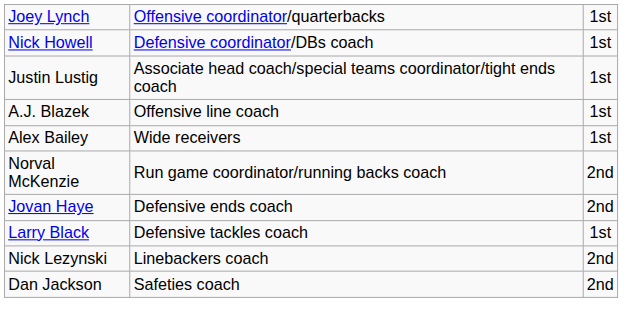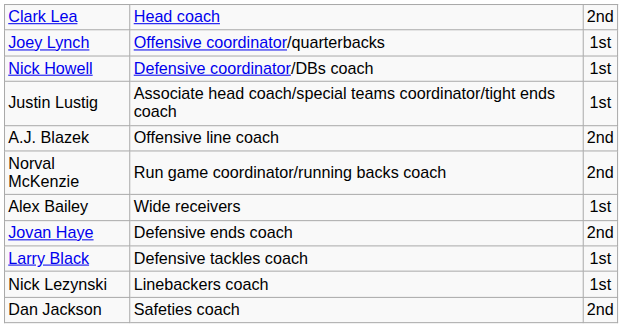 <table class="wikitable">
 <tr>
+</tr>
+<tr>
+<td><a href='#'>Clark Lea</a></td>
+<td><a href='#'>Head coach</a></td>
+<td align=center>2nd</td>
 </tr>
 <tr>
 <td><a href='#'>Joey Lynch</a></td>
 <td><a href='#'>Offensive coordinator</a>/quarterbacks</td>
 <td align=center>1st</td>
 </tr>
 <tr>
 <td><a href='#'>Nick Howell</a></td>
 <td><a href='#'>Defensive coordinator</a>/DBs coach</td>
 <td align=center>1st</td>
 </tr>
 <tr>
 <td>Justin Lustig</td>
 <td>Associate head coach/special teams coordinator/tight ends coach</td>
 <td align=center>1st</td>
 </tr>
 <tr>
 <td>A.J. Blazek</td>
 <td>Offensive line coach</td>
-<td align=center>1st</td>
+<td align=center>2nd</td>
+</tr>
+<tr>
+<td>Norval McKenzie</td>
+<td>Run game coordinator/running backs coach</td>
+<td align=center>2nd</td>
 </tr>
 <tr>
 <td>Alex Bailey</td>
 <td>Wide receivers</td>
 <td align=center>1st</td>
-</tr>
-<tr>
-<td>Norval McKenzie</td>
-<td>Run game coordinator/running backs coach</td>
-<td align=center>2nd</td>
 </tr>
 <tr>
 <td><a href='#'>Jovan Haye</a></td>
 <td>Defensive ends coach</td>
 <td align=center>2nd</td>
 </tr>
 <tr>
 <td><a href='#'>Larry Black</a></td>
 <td>Defensive tackles coach</td>
 <td align=center>1st</td>
 </tr>
 <tr>
 <td>Nick Lezynski</td>
 <td>Linebackers coach</td>
-<td align=center>2nd</td>
+<td align=center>1st</td>
 </tr>
 <tr>
 <td>Dan Jackson</td>
 <td>Safeties coach</td>
 <td align=center>2nd</td>
 </tr>
 </table>
